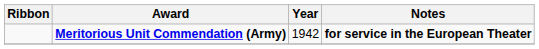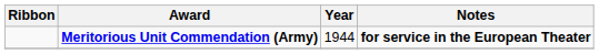 <table class="wikitable" style="float:left;">
 <tr style="background:#efefef;">
 <th>Ribbon</th>
 <th>Award</th>
 <th>Year</th>
 <th>Notes</th>
 </tr>
 <tr>
 <td></td>
 <td><strong><a href='#'>Meritorious Unit Commendation</a> (Army)</strong></td>
-<td>1942</td>
+<td>1944</td>
 <td><strong>for service in the European Theater</strong></td>
 </tr>
 <tr>
 </tr>
 </table>
